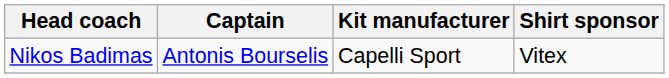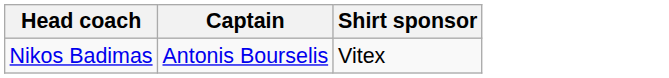 <table class="wikitable sortable">
 <tr>
 <th>Head coach</th>
 <th>Captain</th>
-<th>Kit manufacturer</th>
 <th>Shirt sponsor</th>
 </tr>
 <tr>
 <td> <a href='#'>Nikos Badimas</a></td>
 <td> <a href='#'>Antonis Bourselis</a></td>
-<td> Capelli Sport</td>
 <td> Vitex</td>
 </tr>
 </table>
